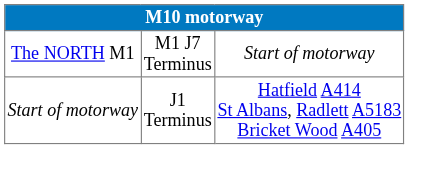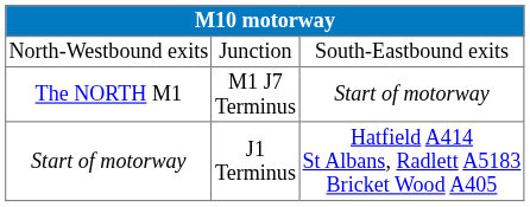 <table border=1 cellpadding=2 style="margin-left:1em; margin-bottom: 1em; border-collapse: collapse;">
 <tr align="center" bgcolor="0079c1" style="color: white;">
 <td colspan="3"><strong>M10 motorway</strong></td>
+</tr>
+<tr align="center">
+<td>North-Westbound exits</td>
+<td>Junction</td>
+<td>South-Eastbound exits</td>
 </tr>
 <tr align="center">
 <td><a href='#'>The NORTH</a> M1</td>
 <td>M1 J7<br>Terminus</td>
 <td><em>Start of motorway</em></td>
 </tr>
 <tr align="center">
 <td><em>Start of motorway</em></td>
 <td>J1<br>Terminus</td>
 <td><a href='#'>Hatfield</a> <a href='#'>A414</a><br><a href='#'>St Albans</a>, <a href='#'>Radlett</a> <a href='#'>A5183</a><br><a href='#'>Bricket Wood</a> <a href='#'>A405</a></td>
 </tr>
 </table>
